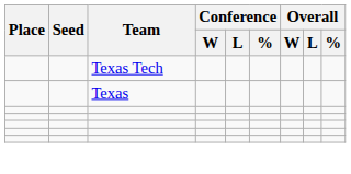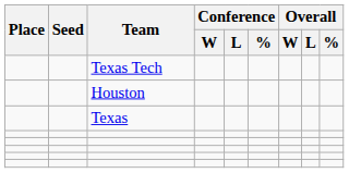 <table class=wikitable>
 <tr>
 <th rowspan ="2">Place</th>
 <th rowspan ="2">Seed</th>
 <th rowspan ="2" width= "100pt">Team</th>
 <th colspan = "3">Conference</th>
 <th colspan ="3">Overall</th>
 </tr>
 <tr>
 <th>W</th>
 <th>L</th>
 <th>%</th>
 <th>W</th>
 <th>L</th>
 <th>%</th>
 </tr>
 <tr>
 <td></td>
 <td></td>
 <td><a href='#'>Texas Tech</a></td>
+<td></td>
+<td></td>
+<td></td>
+<td></td>
+<td></td>
+<td></td>
+</tr>
+<tr>
+<td></td>
+<td></td>
+<td><a href='#'>Houston</a></td>
 <td></td>
 <td></td>
 <td></td>
 <td></td>
 <td></td>
 <td></td>
 </tr>
 <tr>
 <td></td>
 <td></td>
 <td><a href='#'>Texas</a></td>
 <td></td>
 <td></td>
 <td></td>
 <td></td>
 <td></td>
 <td></td>
 </tr>
 <tr>
 <td></td>
 <td></td>
 <td></td>
 <td></td>
 <td></td>
 <td></td>
 <td></td>
 <td></td>
 <td></td>
 </tr>
 <tr>
 <td></td>
 <td></td>
 <td></td>
 <td></td>
 <td></td>
 <td></td>
 <td></td>
 <td></td>
 <td></td>
 </tr>
 <tr>
 <td></td>
 <td></td>
 <td></td>
 <td></td>
 <td></td>
 <td></td>
 <td></td>
 <td></td>
 <td></td>
 </tr>
 <tr>
 <td></td>
 <td></td>
 <td></td>
 <td></td>
 <td></td>
 <td></td>
 <td></td>
 <td></td>
 <td></td>
 </tr>
 <tr>
 <td></td>
 <td></td>
 <td></td>
 <td></td>
 <td></td>
 <td></td>
 <td></td>
 <td></td>
 <td></td>
 </tr>
 </table>
